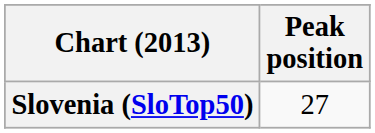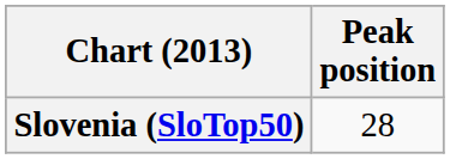 <table class="wikitable plainrowheaders">
 <tr>
 <th>Chart (2013)</th>
 <th>Peak<br>position</th>
 </tr>
 <tr>
 <th scope="row">Slovenia (<a href='#'>SloTop50</a>)</th>
-<td align=center>27</td>
+<td align=center>28</td>
 </tr>
 </table>
